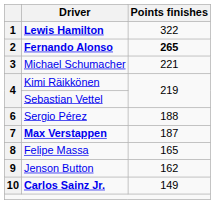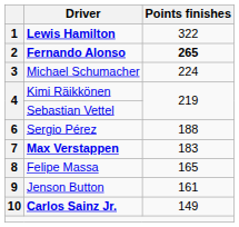 <table class="wikitable" style="text-align:center">
 <tr>
 <th></th>
 <th>Driver</th>
 <th>Points finishes</th>
 </tr>
 <tr>
 <th>1</th>
 <td align=left> <strong><a href='#'>Lewis Hamilton</a></strong></td>
 <td>322</td>
 </tr>
 <tr>
 <th>2</th>
 <td align=left> <strong><a href='#'>Fernando Alonso</a></strong></td>
 <td><strong>265</strong></td>
 </tr>
 <tr>
 <th>3</th>
 <td align=left> <a href='#'>Michael Schumacher</a></td>
-<td>221</td>
+<td>224</td>
 </tr>
 <tr>
 <th rowspan=2>4</th>
 <td align=left> <a href='#'>Kimi Räikkönen</a></td>
 <td rowspan=2>219</td>
 </tr>
 <tr>
 <td align=left> <a href='#'>Sebastian Vettel</a></td>
 </tr>
 <tr>
 <th>6</th>
 <td align=left> <a href='#'>Sergio Pérez</a></td>
 <td>188</td>
 </tr>
 <tr>
 <th>7</th>
 <td align=left> <strong><a href='#'>Max Verstappen</a></strong></td>
-<td>187</td>
+<td>183</td>
 </tr>
 <tr>
 <th>8</th>
 <td align=left> <a href='#'>Felipe Massa</a></td>
 <td>165</td>
 </tr>
 <tr>
 <th>9</th>
 <td align=left> <a href='#'>Jenson Button</a></td>
-<td>162</td>
+<td>161</td>
 </tr>
 <tr>
 <th>10</th>
 <td align=left> <strong><a href='#'>Carlos Sainz Jr.</a></strong></td>
 <td>149</td>
 </tr>
 <tr>
 <td colspan=3></td>
 </tr>
 </table>
